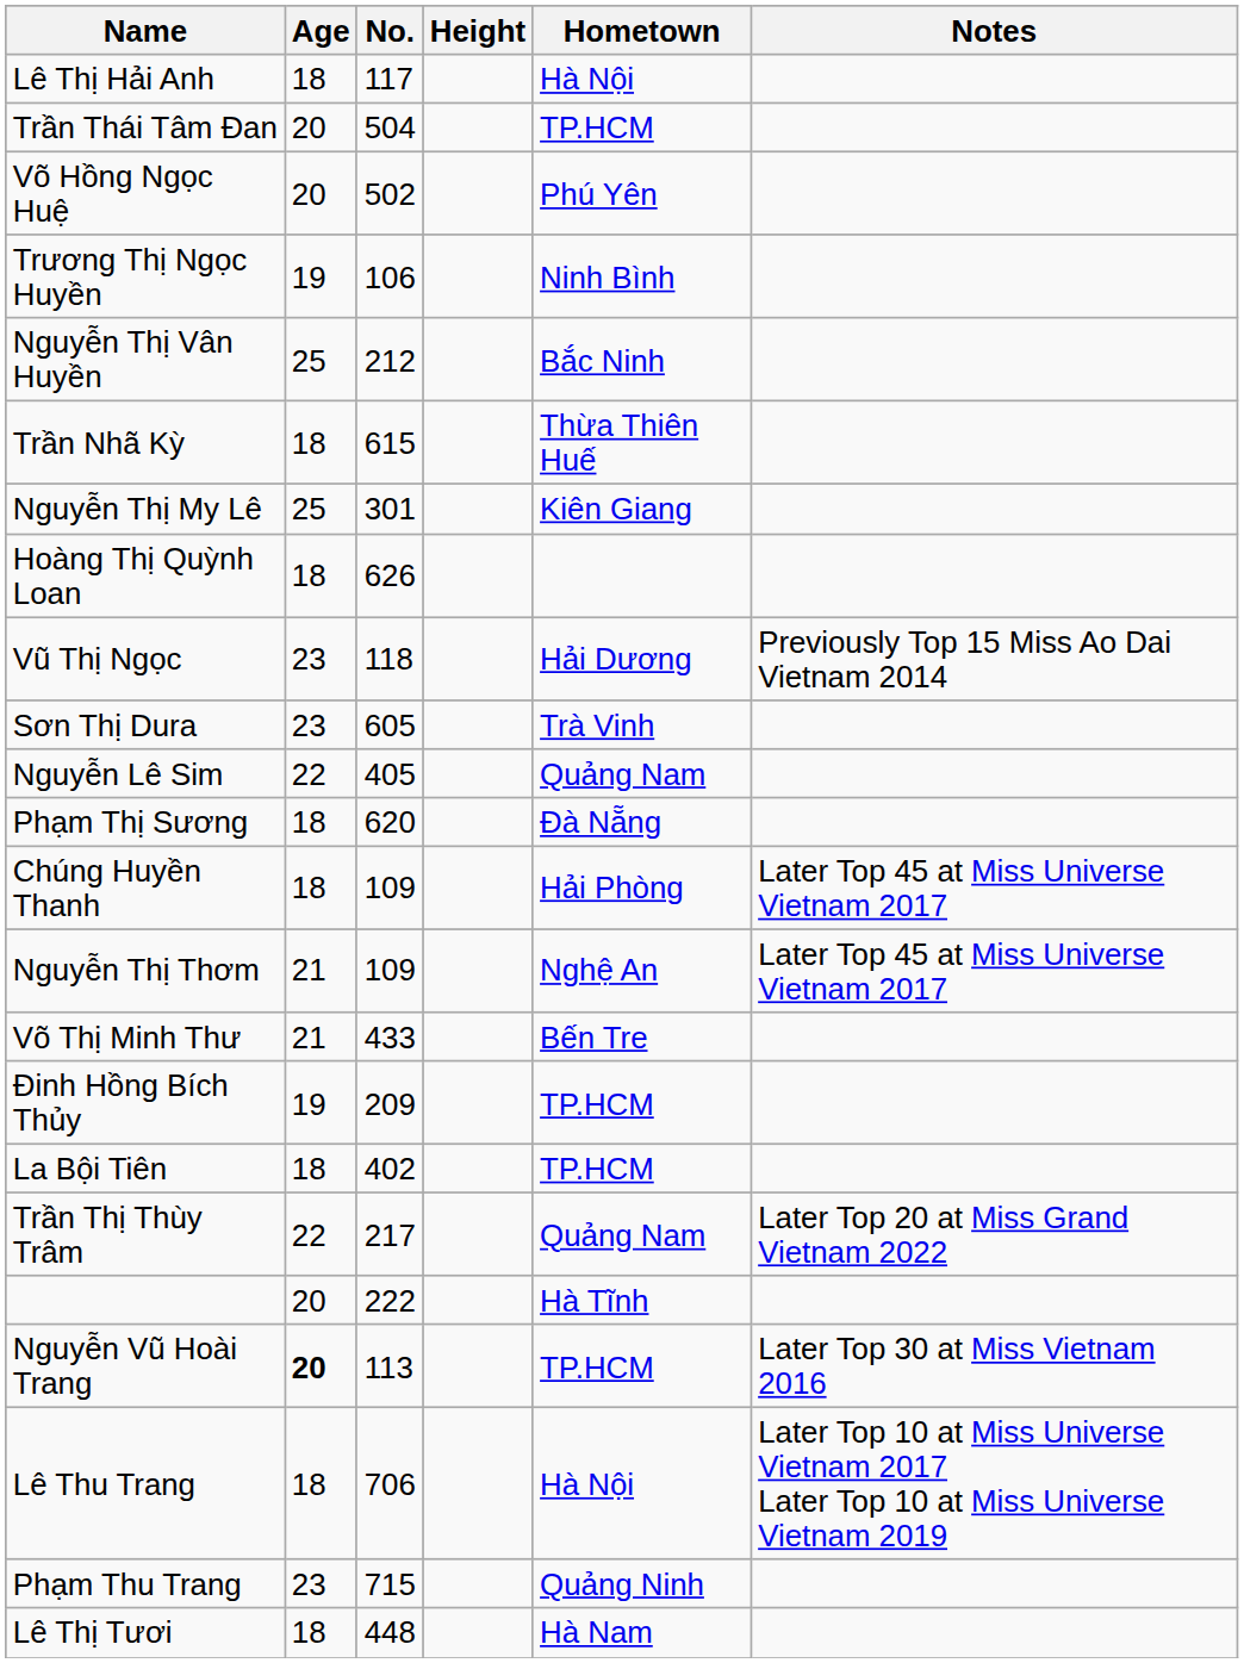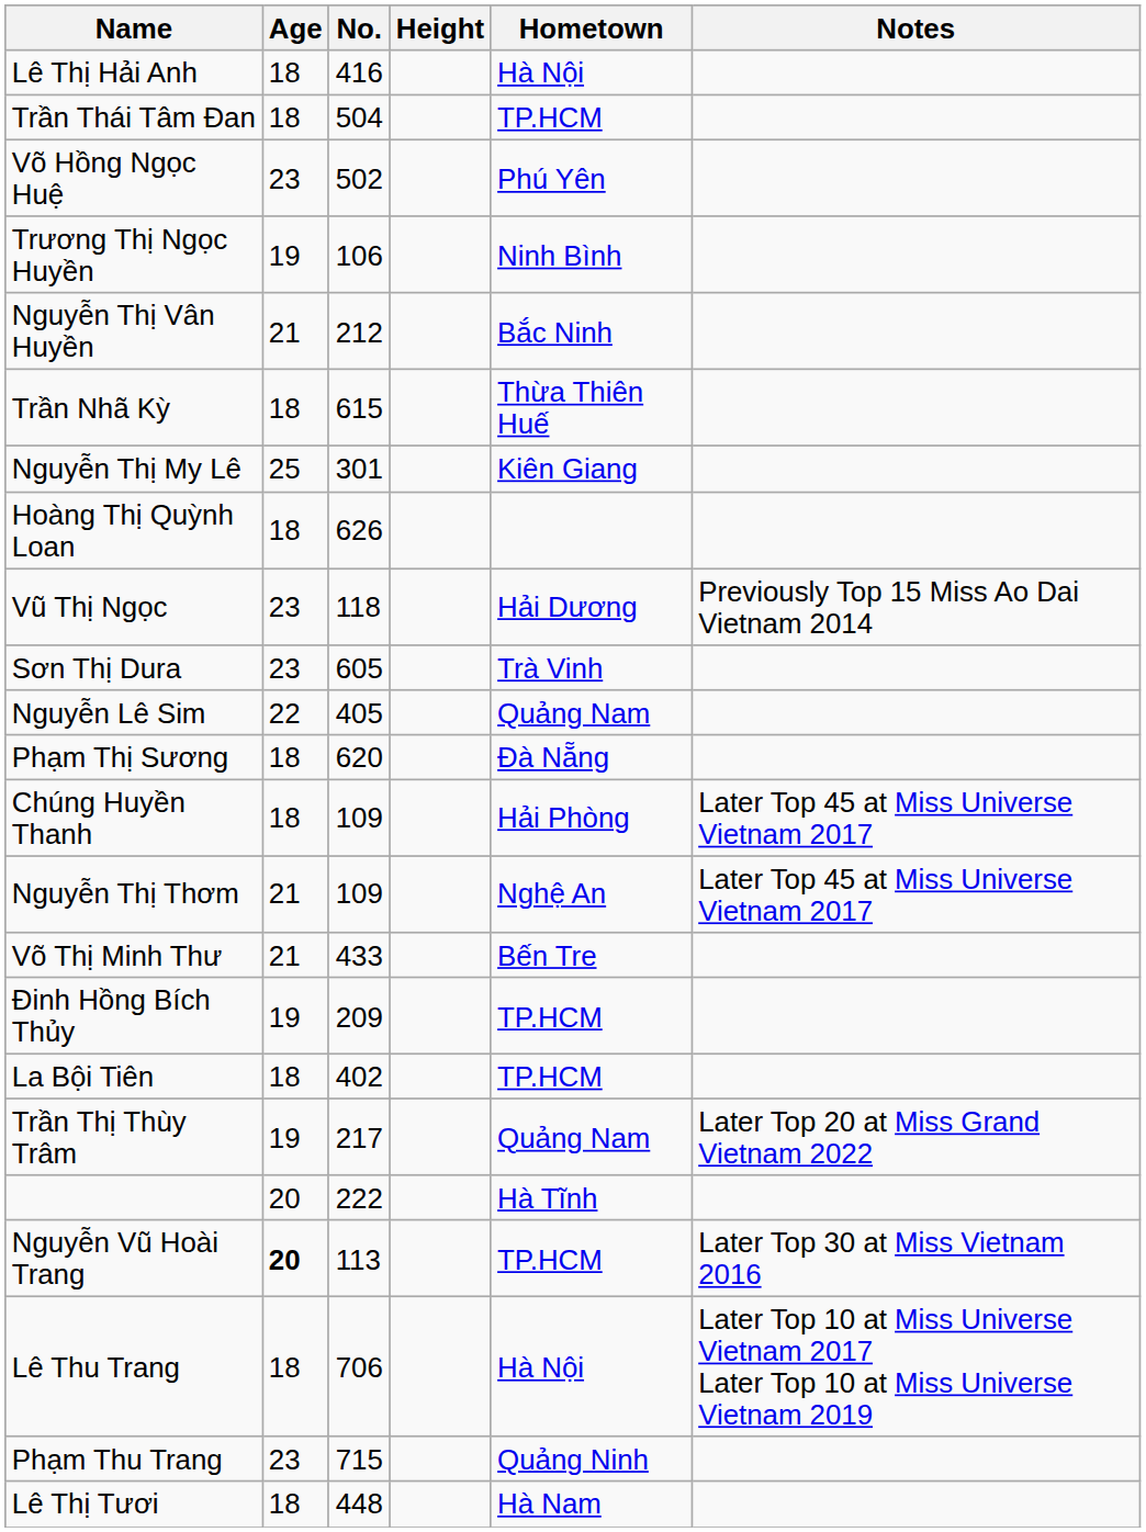 <table class="wikitable sortable" style="font-size: 95%;">
 <tr>
 <th>Name</th>
 <th>Age</th>
 <th>No.</th>
 <th>Height</th>
 <th>Hometown</th>
 <th>Notes</th>
 </tr>
 <tr>
 <td>Lê Thị Hải Anh</td>
 <td>18</td>
-<td>117</td>
+<td>416</td>
 <td></td>
 <td><a href='#'>Hà Nội</a></td>
 <td></td>
 </tr>
 <tr>
 <td>Trần Thái Tâm Đan</td>
-<td>20</td>
+<td>18</td>
 <td>504</td>
 <td></td>
 <td><a href='#'>TP.HCM</a></td>
 </tr>
 <tr>
 <td>Võ Hồng Ngọc Huệ</td>
-<td>20</td>
+<td>23</td>
 <td>502</td>
 <td></td>
 <td><a href='#'>Phú Yên</a></td>
 <td></td>
 </tr>
 <tr>
 <td>Trương Thị Ngọc Huyền</td>
 <td>19</td>
 <td>106</td>
 <td></td>
 <td><a href='#'>Ninh Bình</a></td>
 <td></td>
 </tr>
 <tr>
 <td>Nguyễn Thị Vân Huyền</td>
-<td>25</td>
+<td>21</td>
 <td>212</td>
 <td></td>
 <td><a href='#'>Bắc Ninh</a></td>
 <td></td>
 </tr>
 <tr>
 <td>Trần Nhã Kỳ</td>
 <td>18</td>
 <td>615</td>
 <td></td>
 <td><a href='#'>Thừa Thiên Huế</a></td>
 <td></td>
 </tr>
 <tr>
 <td>Nguyễn Thị My Lê</td>
 <td>25</td>
 <td>301</td>
 <td></td>
 <td><a href='#'>Kiên Giang</a></td>
 <td></td>
 </tr>
 <tr>
 <td>Hoàng Thị Quỳnh Loan</td>
 <td>18</td>
 <td>626</td>
 <td></td>
 <td></td>
 <td></td>
 </tr>
 <tr>
 <td>Vũ Thị Ngọc</td>
 <td>23</td>
 <td>118</td>
 <td></td>
 <td><a href='#'>Hải Dương</a></td>
 <td>Previously Top 15 Miss Ao Dai Vietnam 2014</td>
 </tr>
 <tr>
 <td>Sơn Thị Dura</td>
 <td>23</td>
 <td>605</td>
 <td></td>
 <td><a href='#'>Trà Vinh</a></td>
 <td></td>
 </tr>
 <tr>
 <td>Nguyễn Lê Sim</td>
 <td>22</td>
 <td>405</td>
 <td></td>
 <td><a href='#'>Quảng Nam</a></td>
 <td></td>
 </tr>
 <tr>
 <td>Phạm Thị Sương</td>
 <td>18</td>
 <td>620</td>
 <td></td>
 <td><a href='#'>Đà Nẵng</a></td>
 <td></td>
 </tr>
 <tr>
 <td>Chúng Huyền Thanh</td>
 <td>18</td>
 <td>109</td>
 <td></td>
 <td><a href='#'>Hải Phòng</a></td>
 <td>Later Top 45 at <a href='#'>Miss Universe Vietnam 2017</a></td>
 </tr>
 <tr>
 <td>Nguyễn Thị Thơm</td>
 <td>21</td>
 <td>109</td>
 <td></td>
 <td><a href='#'>Nghệ An</a></td>
 <td>Later Top 45 at <a href='#'>Miss Universe Vietnam 2017</a></td>
 </tr>
 <tr>
 <td>Võ Thị Minh Thư</td>
 <td>21</td>
 <td>433</td>
 <td></td>
 <td><a href='#'>Bến Tre</a></td>
 <td></td>
 </tr>
 <tr>
 <td>Đinh Hồng Bích Thủy</td>
 <td>19</td>
 <td>209</td>
 <td></td>
 <td><a href='#'>TP.HCM</a></td>
 <td></td>
 </tr>
 <tr>
 <td>La Bội Tiên</td>
 <td>18</td>
 <td>402</td>
 <td></td>
 <td><a href='#'>TP.HCM</a></td>
 <td></td>
 </tr>
 <tr>
 <td>Trần Thị Thùy Trâm</td>
-<td>22</td>
+<td>19</td>
 <td>217</td>
 <td></td>
 <td><a href='#'>Quảng Nam</a></td>
 <td>Later Top 20 at <a href='#'>Miss Grand Vietnam 2022</a></td>
 </tr>
 <tr>
 <td></td>
 <td>20</td>
 <td>222</td>
 <td></td>
 <td><a href='#'>Hà Tĩnh</a></td>
 <td></td>
 </tr>
 <tr>
 <td>Nguyễn Vũ Hoài Trang</td>
 <td><strong>20</strong></td>
 <td>113</td>
 <td></td>
 <td><a href='#'>TP.HCM</a></td>
 <td>Later Top 30 at <a href='#'>Miss Vietnam 2016</a></td>
 </tr>
 <tr>
 <td>Lê Thu Trang</td>
 <td>18</td>
 <td>706</td>
 <td></td>
 <td><a href='#'>Hà Nội</a></td>
 <td>Later Top 10 at <a href='#'>Miss Universe Vietnam 2017</a><br>Later Top 10 at <a href='#'>Miss Universe Vietnam 2019</a></td>
 </tr>
 <tr>
 <td>Phạm Thu Trang</td>
 <td>23</td>
 <td>715</td>
 <td></td>
 <td><a href='#'>Quảng Ninh</a></td>
 <td></td>
 </tr>
 <tr>
 <td>Lê Thị Tươi</td>
 <td>18</td>
 <td>448</td>
 <td></td>
 <td><a href='#'>Hà Nam</a></td>
 <td></td>
 </tr>
 </table>
